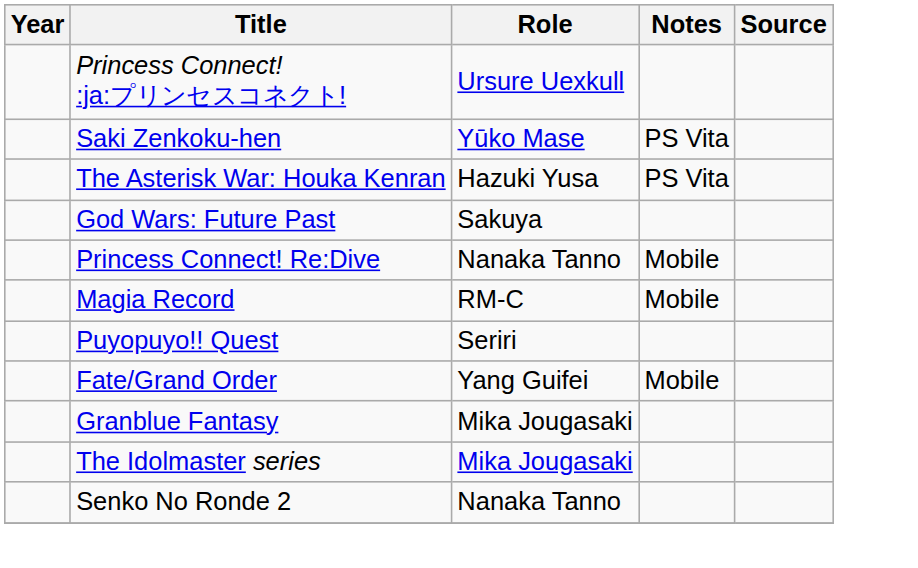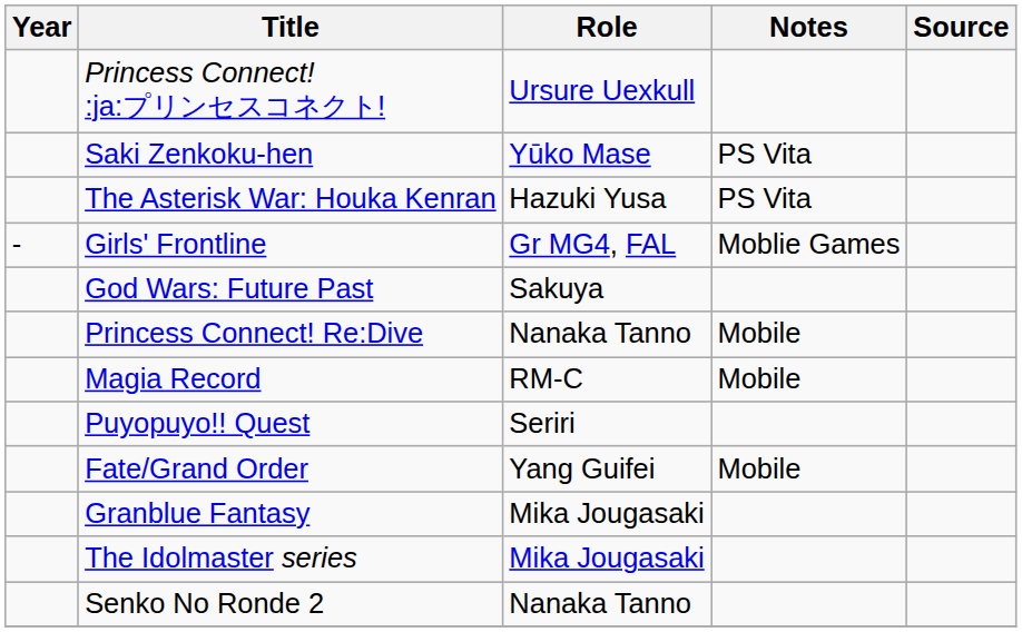 <table class="wikitable sortable plainrowheaders">
 <tr>
 <th>Year</th>
 <th>Title</th>
 <th>Role</th>
 <th class="unsortable">Notes</th>
 <th class="unsortable">Source</th>
 </tr>
 <tr>
 <td></td>
 <td><em>Princess Connect!</em><br><a href='#'>:ja:プリンセスコネクト!</a><em></td>
 <td><a href='#'>Ursure Uexkull</a></td>
 <td></td>
 <td></td>
 </tr>
 <tr>
 <td></td>
 <td></em><a href='#'>Saki Zenkoku-hen</a><em></td>
 <td><a href='#'>Yūko Mase</a></td>
 <td>PS Vita</td>
 <td></td>
 </tr>
 <tr>
 <td></td>
 <td></em><a href='#'>The Asterisk War: Houka Kenran</a><em></td>
 <td>Hazuki Yusa</td>
 <td>PS Vita</td>
+<td></td>
+</tr>
+<tr>
+<td>-</td>
+<td></em><a href='#'>Girls' Frontline</a><em></td>
+<td><a href='#'>Gr MG4</a>, <a href='#'>FAL</a></td>
+<td>Moblie Games</td>
 <td></td>
 </tr>
 <tr>
 <td></td>
 <td></em><a href='#'>God Wars: Future Past</a><em></td>
 <td>Sakuya</td>
 <td></td>
 <td></td>
 </tr>
 <tr>
 <td></td>
 <td></em><a href='#'>Princess Connect! Re:Dive</a><em></td>
 <td>Nanaka Tanno</td>
 <td>Mobile</td>
 <td></td>
 </tr>
 <tr>
 <td></td>
 <td></em><a href='#'>Magia Record</a><em></td>
 <td>RM-C</td>
 <td>Mobile</td>
 <td></td>
 </tr>
 <tr>
 <td></td>
 <td></em><a href='#'>Puyopuyo!! Quest</a><em></td>
 <td>Seriri</td>
 <td></td>
 <td></td>
 </tr>
 <tr>
 <td></td>
 <td></em><a href='#'>Fate/Grand Order</a><em></td>
 <td>Yang Guifei</td>
 <td>Mobile</td>
 <td></td>
 </tr>
 <tr>
 <td></td>
 <td></em><a href='#'>Granblue Fantasy</a><em></td>
 <td>Mika Jougasaki</td>
 <td></td>
 <td></td>
 </tr>
 <tr>
 <td></td>
 <td></em><a href='#'>The Idolmaster</a><em> series</td>
 <td><a href='#'>Mika Jougasaki</a></td>
 <td></td>
 <td></td>
 </tr>
 <tr>
 <td></td>
 <td></em>Senko No Ronde 2<em></td>
 <td>Nanaka Tanno</td>
 <td></td>
 <td></td>
 </tr>
 <tr>
 </tr>
 </table>
